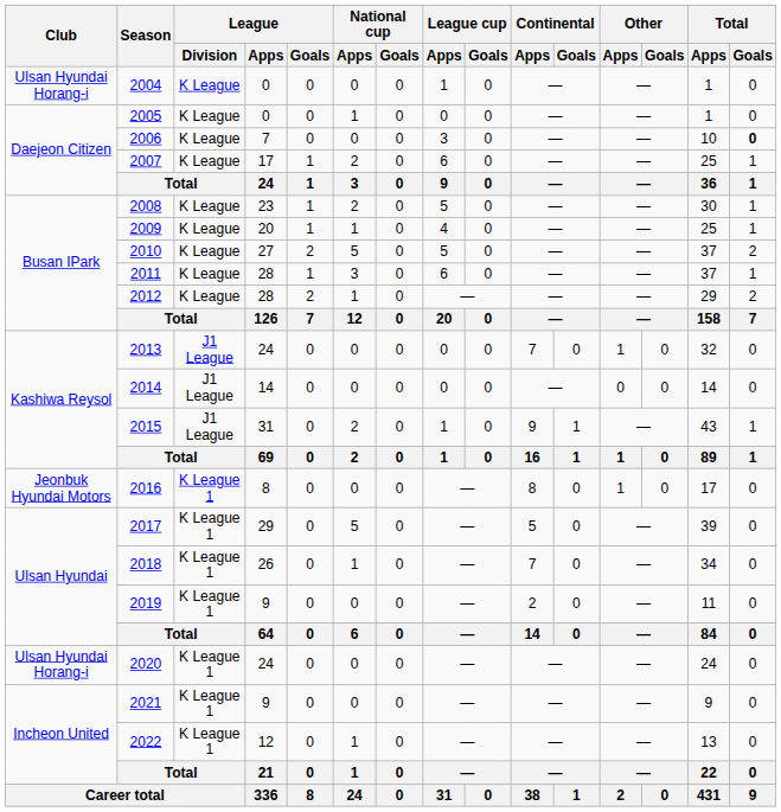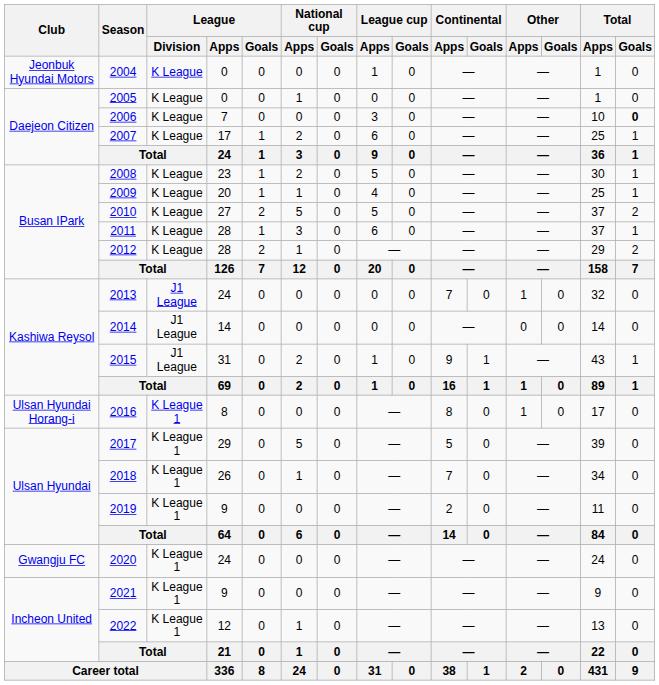 <table class="wikitable" style="text-align:center">
 <tr>
 <th rowspan=2>Club</th>
 <th rowspan=2>Season</th>
 <th colspan=3>League</th>
 <th colspan=2>National cup</th>
 <th colspan=2>League cup</th>
 <th colspan=2>Continental</th>
 <th colspan=2>Other</th>
 <th colspan=2>Total</th>
 </tr>
 <tr>
 <th>Division</th>
 <th>Apps</th>
 <th>Goals</th>
 <th>Apps</th>
 <th>Goals</th>
 <th>Apps</th>
 <th>Goals</th>
 <th>Apps</th>
 <th>Goals</th>
 <th>Apps</th>
 <th>Goals</th>
 <th>Apps</th>
 <th>Goals</th>
 </tr>
 <tr>
-<td><a href='#'>Ulsan Hyundai Horang-i</a></td>
+<td><a href='#'>Jeonbuk Hyundai Motors</a></td>
 <td><a href='#'>2004</a></td>
 <td><a href='#'>K League</a></td>
 <td>0</td>
 <td>0</td>
 <td>0</td>
 <td>0</td>
 <td>1</td>
 <td>0</td>
 <td colspan="2">—</td>
 <td colspan="2">—</td>
 <td>1</td>
 <td>0</td>
 </tr>
 <tr>
 <td rowspan="4"><a href='#'>Daejeon Citizen</a></td>
 <td><a href='#'>2005</a></td>
 <td>K League</td>
 <td>0</td>
 <td>0</td>
 <td>1</td>
 <td>0</td>
 <td>0</td>
 <td>0</td>
 <td colspan="2">—</td>
 <td colspan="2">—</td>
 <td>1</td>
 <td>0</td>
 </tr>
 <tr>
 <td><a href='#'>2006</a></td>
 <td>K League</td>
 <td>7</td>
 <td>0</td>
 <td>0</td>
 <td>0</td>
 <td>3</td>
 <td>0</td>
 <td colspan="2">—</td>
 <td colspan="2">—</td>
 <td>10</td>
 <td><strong>0</strong></td>
 </tr>
 <tr>
 <td><a href='#'>2007</a></td>
 <td>K League</td>
 <td>17</td>
 <td>1</td>
 <td>2</td>
 <td>0</td>
 <td>6</td>
 <td>0</td>
 <td colspan="2">—</td>
 <td colspan="2">—</td>
 <td>25</td>
 <td>1</td>
 </tr>
 <tr>
 <th colspan=2>Total</th>
 <th>24</th>
 <th>1</th>
 <th>3</th>
 <th>0</th>
 <th>9</th>
 <th>0</th>
 <th colspan="2">—</th>
 <th colspan="2">—</th>
 <th>36</th>
 <th>1</th>
 </tr>
 <tr>
 <td rowspan="6"><a href='#'>Busan IPark</a></td>
 <td><a href='#'>2008</a></td>
 <td>K League</td>
 <td>23</td>
 <td>1</td>
 <td>2</td>
 <td>0</td>
 <td>5</td>
 <td>0</td>
 <td colspan="2">—</td>
 <td colspan="2">—</td>
 <td>30</td>
 <td>1</td>
 </tr>
 <tr>
 <td><a href='#'>2009</a></td>
 <td>K League</td>
 <td>20</td>
 <td>1</td>
 <td>1</td>
 <td>0</td>
 <td>4</td>
 <td>0</td>
 <td colspan="2">—</td>
 <td colspan="2">—</td>
 <td>25</td>
 <td>1</td>
 </tr>
 <tr>
 <td><a href='#'>2010</a></td>
 <td>K League</td>
 <td>27</td>
 <td>2</td>
 <td>5</td>
 <td>0</td>
 <td>5</td>
 <td>0</td>
 <td colspan="2">—</td>
 <td colspan="2">—</td>
 <td>37</td>
 <td>2</td>
 </tr>
 <tr>
 <td><a href='#'>2011</a></td>
 <td>K League</td>
 <td>28</td>
 <td>1</td>
 <td>3</td>
 <td>0</td>
 <td>6</td>
 <td>0</td>
 <td colspan="2">—</td>
 <td colspan="2">—</td>
 <td>37</td>
 <td>1</td>
 </tr>
 <tr>
 <td><a href='#'>2012</a></td>
 <td>K League</td>
 <td>28</td>
 <td>2</td>
 <td>1</td>
 <td>0</td>
 <td colspan="2">—</td>
 <td colspan="2">—</td>
 <td colspan="2">—</td>
 <td>29</td>
 <td>2</td>
 </tr>
 <tr>
 <th colspan=2>Total</th>
 <th>126</th>
 <th>7</th>
 <th>12</th>
 <th>0</th>
 <th>20</th>
 <th>0</th>
 <th colspan="2">—</th>
 <th colspan="2">—</th>
 <th>158</th>
 <th>7</th>
 </tr>
 <tr>
 <td rowspan="4"><a href='#'>Kashiwa Reysol</a></td>
 <td><a href='#'>2013</a></td>
 <td><a href='#'>J1 League</a></td>
 <td>24</td>
 <td>0</td>
 <td>0</td>
 <td>0</td>
 <td>0</td>
 <td>0</td>
 <td>7</td>
 <td>0</td>
 <td>1</td>
 <td>0</td>
 <td>32</td>
 <td>0</td>
 </tr>
 <tr>
 <td><a href='#'>2014</a></td>
 <td>J1 League</td>
 <td>14</td>
 <td>0</td>
 <td>0</td>
 <td>0</td>
 <td>0</td>
 <td>0</td>
 <td colspan="2">—</td>
 <td>0</td>
 <td>0</td>
 <td>14</td>
 <td>0</td>
 </tr>
 <tr>
 <td><a href='#'>2015</a></td>
 <td>J1 League</td>
 <td>31</td>
 <td>0</td>
 <td>2</td>
 <td>0</td>
 <td>1</td>
 <td>0</td>
 <td>9</td>
 <td>1</td>
 <td colspan="2">—</td>
 <td>43</td>
 <td>1</td>
 </tr>
 <tr>
 <th colspan=2>Total</th>
 <th>69</th>
 <th>0</th>
 <th>2</th>
 <th>0</th>
 <th>1</th>
 <th>0</th>
 <th>16</th>
 <th>1</th>
 <th>1</th>
 <th>0</th>
 <th>89</th>
 <th>1</th>
 </tr>
 <tr>
-<td><a href='#'>Jeonbuk Hyundai Motors</a></td>
+<td><a href='#'>Ulsan Hyundai Horang-i</a></td>
 <td><a href='#'>2016</a></td>
 <td><a href='#'>K League 1</a></td>
 <td>8</td>
 <td>0</td>
 <td>0</td>
 <td>0</td>
 <td colspan="2">—</td>
 <td>8</td>
 <td>0</td>
 <td>1</td>
 <td>0</td>
 <td>17</td>
 <td>0</td>
 </tr>
 <tr>
 <td rowspan="4"><a href='#'>Ulsan Hyundai</a></td>
 <td><a href='#'>2017</a></td>
 <td>K League 1</td>
 <td>29</td>
 <td>0</td>
 <td>5</td>
 <td>0</td>
 <td colspan="2">—</td>
 <td>5</td>
 <td>0</td>
 <td colspan="2">—</td>
 <td>39</td>
 <td>0</td>
 </tr>
 <tr>
 <td><a href='#'>2018</a></td>
 <td>K League 1</td>
 <td>26</td>
 <td>0</td>
 <td>1</td>
 <td>0</td>
 <td colspan="2">—</td>
 <td>7</td>
 <td>0</td>
 <td colspan="2">—</td>
 <td>34</td>
 <td>0</td>
 </tr>
 <tr>
 <td><a href='#'>2019</a></td>
 <td>K League 1</td>
 <td>9</td>
 <td>0</td>
 <td>0</td>
 <td>0</td>
 <td colspan="2">—</td>
 <td>2</td>
 <td>0</td>
 <td colspan="2">—</td>
 <td>11</td>
 <td>0</td>
 </tr>
 <tr>
 <th colspan=2>Total</th>
 <th>64</th>
 <th>0</th>
 <th>6</th>
 <th>0</th>
 <th colspan="2">—</th>
 <th>14</th>
 <th>0</th>
 <th colspan="2">—</th>
 <th>84</th>
 <th>0</th>
 </tr>
 <tr>
-<td><a href='#'>Ulsan Hyundai Horang-i</a></td>
+<td><a href='#'>Gwangju FC</a></td>
 <td><a href='#'>2020</a></td>
 <td>K League 1</td>
 <td>24</td>
 <td>0</td>
 <td>0</td>
 <td>0</td>
 <td colspan="2">—</td>
 <td colspan="2">—</td>
 <td colspan="2">—</td>
 <td>24</td>
 <td>0</td>
 </tr>
 <tr>
 <td rowspan="3"><a href='#'>Incheon United</a></td>
 <td><a href='#'>2021</a></td>
 <td>K League 1</td>
 <td>9</td>
 <td>0</td>
 <td>0</td>
 <td>0</td>
 <td colspan="2">—</td>
 <td colspan="2">—</td>
 <td colspan="2">—</td>
 <td>9</td>
 <td>0</td>
 </tr>
 <tr>
 <td><a href='#'>2022</a></td>
 <td>K League 1</td>
 <td>12</td>
 <td>0</td>
 <td>1</td>
 <td>0</td>
 <td colspan="2">—</td>
 <td colspan="2">—</td>
 <td colspan="2">—</td>
 <td>13</td>
 <td>0</td>
 </tr>
 <tr>
 <th colspan=2>Total</th>
 <th>21</th>
 <th>0</th>
 <th>1</th>
 <th>0</th>
 <th colspan="2">—</th>
 <th colspan="2">—</th>
 <th colspan="2">—</th>
 <th>22</th>
 <th>0</th>
 </tr>
 <tr>
 <th colspan=3>Career total</th>
 <th>336</th>
 <th>8</th>
 <th>24</th>
 <th>0</th>
 <th>31</th>
 <th>0</th>
 <th>38</th>
 <th>1</th>
 <th>2</th>
 <th>0</th>
 <th>431</th>
 <th>9</th>
 </tr>
 </table>
